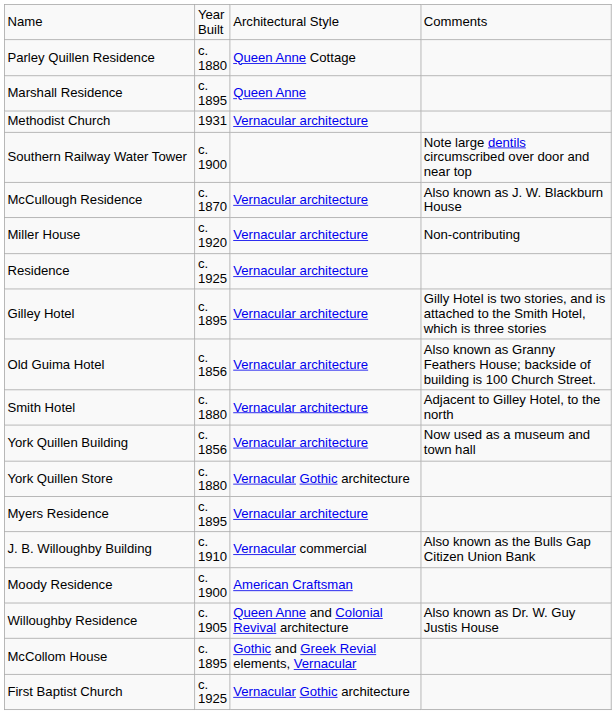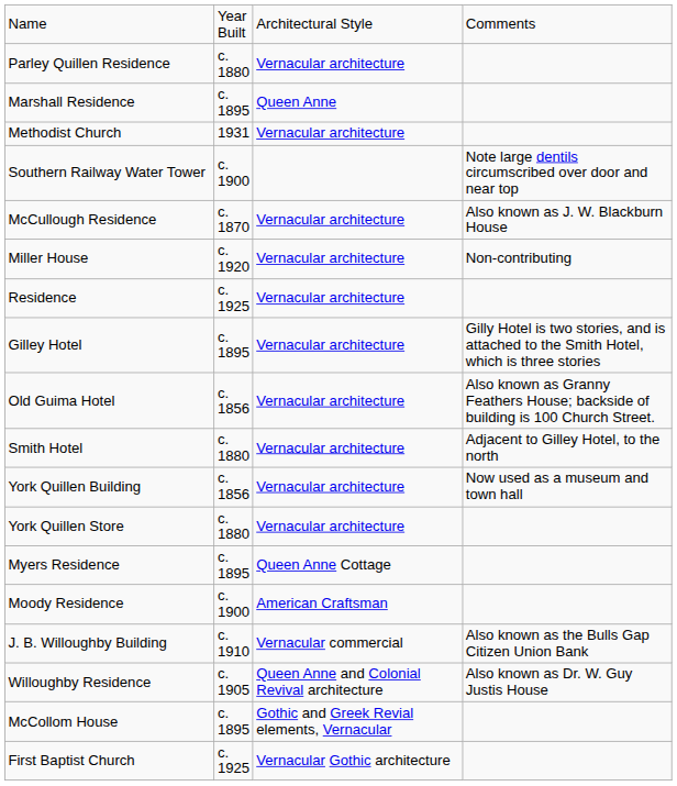 <table class="wikitable">
 <tr>
 <td Header1="col" width="225">Name</td>
 <td Header2="col" width="35">Year Built</td>
 <td Header3="col" width="225">Architectural Style</td>
 <td Header4="col" width="225">Comments</td>
 </tr>
 <tr>
 <td>Parley Quillen Residence<br></td>
 <td>c. 1880</td>
-<td><a href='#'>Queen Anne</a> Cottage</td>
+<td><a href='#'>Vernacular architecture</a></td>
 <td></td>
 </tr>
 <tr>
 <td>Marshall Residence<br></td>
 <td>c. 1895</td>
 <td><a href='#'>Queen Anne</a></td>
 <td></td>
 </tr>
 <tr>
 <td>Methodist Church<br></td>
 <td>1931</td>
 <td><a href='#'>Vernacular architecture</a></td>
 <td></td>
 </tr>
 <tr>
 <td>Southern Railway Water Tower<br></td>
 <td>c. 1900</td>
 <td></td>
 <td>Note large <a href='#'>dentils</a> circumscribed over door and near top</td>
 </tr>
 <tr>
 <td>McCullough Residence<br></td>
 <td>c. 1870</td>
 <td><a href='#'>Vernacular architecture</a></td>
 <td>Also known as J. W. Blackburn House</td>
 </tr>
 <tr>
 <td>Miller House<br></td>
 <td>c. 1920</td>
 <td><a href='#'>Vernacular architecture</a></td>
 <td>Non-contributing</td>
 </tr>
 <tr>
 <td>Residence<br></td>
 <td>c. 1925</td>
 <td><a href='#'>Vernacular architecture</a></td>
 <td></td>
 </tr>
 <tr>
 <td>Gilley Hotel<br></td>
 <td>c. 1895</td>
 <td><a href='#'>Vernacular architecture</a></td>
 <td>Gilly Hotel is two stories, and is attached to the Smith Hotel, which is three stories</td>
 </tr>
 <tr>
 <td>Old Guima Hotel<br></td>
 <td>c. 1856</td>
 <td><a href='#'>Vernacular architecture</a></td>
 <td>Also known as Granny Feathers House; backside of building is 100 Church Street.</td>
 </tr>
 <tr>
 <td>Smith Hotel<br></td>
 <td>c. 1880</td>
 <td><a href='#'>Vernacular architecture</a></td>
 <td>Adjacent to Gilley Hotel, to the north</td>
 </tr>
 <tr>
 <td>York Quillen Building<br></td>
 <td>c. 1856</td>
 <td><a href='#'>Vernacular architecture</a></td>
 <td>Now used as a museum and town hall</td>
 </tr>
 <tr>
 <td>York Quillen Store<br></td>
 <td>c. 1880</td>
-<td><a href='#'>Vernacular</a> <a href='#'>Gothic</a> architecture</td>
+<td><a href='#'>Vernacular architecture</a></td>
 <td></td>
 </tr>
 <tr>
 <td>Myers Residence<br></td>
 <td>c. 1895</td>
-<td><a href='#'>Vernacular architecture</a></td>
+<td><a href='#'>Queen Anne</a> Cottage</td>
+<td></td>
+</tr>
+<tr>
+<td>Moody Residence<br></td>
+<td>c. 1900</td>
+<td><a href='#'>American Craftsman</a></td>
 <td></td>
 </tr>
 <tr>
 <td>J. B. Willoughby Building<br></td>
 <td>c. 1910</td>
 <td><a href='#'>Vernacular</a> commercial</td>
 <td>Also known as the Bulls Gap Citizen Union Bank</td>
-</tr>
-<tr>
-<td>Moody Residence<br></td>
-<td>c. 1900</td>
-<td><a href='#'>American Craftsman</a></td>
-<td></td>
 </tr>
 <tr>
 <td>Willoughby Residence<br></td>
 <td>c. 1905</td>
 <td><a href='#'>Queen Anne</a> and <a href='#'>Colonial Revival</a> architecture</td>
 <td>Also known as Dr. W. Guy Justis House</td>
 </tr>
 <tr>
 <td>McCollom House<br></td>
 <td>c. 1895</td>
 <td><a href='#'>Gothic</a> and <a href='#'>Greek Revial</a> elements, <a href='#'>Vernacular</a></td>
 <td></td>
 </tr>
 <tr>
 <td>First Baptist Church<br></td>
 <td>c. 1925</td>
 <td><a href='#'>Vernacular</a> <a href='#'>Gothic</a> architecture</td>
 <td></td>
 </tr>
 </table>
